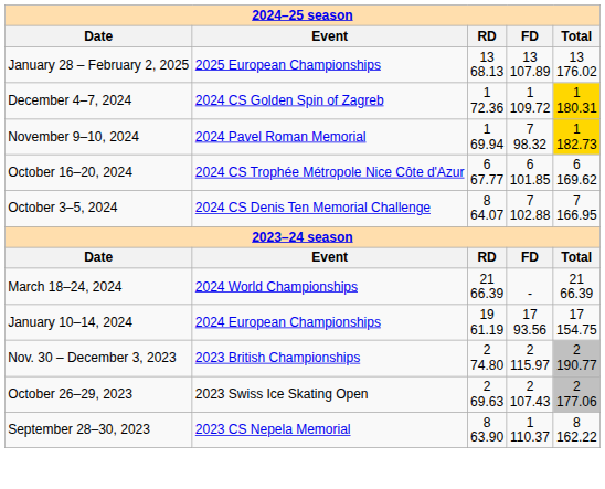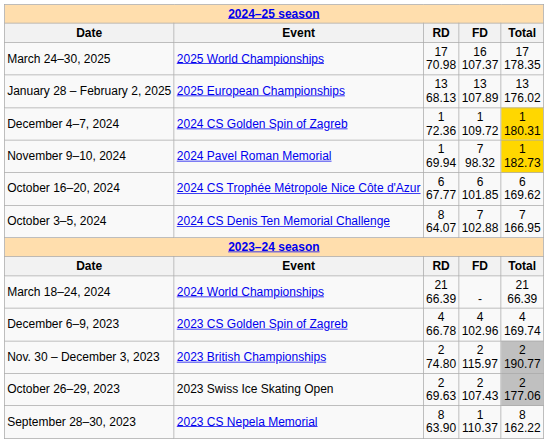 <table class="wikitable">
 <tr>
 <td colspan="5" style="background-color: #ffdead;" align="center"><strong><a href='#'>2024–25 season</a></strong></td>
 </tr>
 <tr>
 <th>Date</th>
 <th>Event</th>
 <th>RD</th>
 <th>FD</th>
 <th>Total</th>
+</tr>
+<tr>
+<td>March 24–30, 2025</td>
+<td><a href='#'>2025 World Championships</a></td>
+<td align=center>17 <br> 70.98</td>
+<td align=center>16 <br> 107.37</td>
+<td align=center>17 <br> 178.35</td>
 </tr>
 <tr>
 <td>January 28 – February 2, 2025</td>
 <td><a href='#'>2025 European Championships</a></td>
 <td align=center>13 <br> 68.13</td>
 <td align=center>13 <br> 107.89</td>
 <td align=center>13 <br> 176.02</td>
 </tr>
 <tr>
 <td>December 4–7, 2024</td>
 <td><a href='#'>2024 CS Golden Spin of Zagreb</a></td>
 <td align=center>1 <br> 72.36</td>
 <td align=center>1 <br> 109.72</td>
 <td align=center bgcolor=gold>1 <br> 180.31</td>
 </tr>
 <tr>
 <td>November 9–10, 2024</td>
 <td><a href='#'>2024 Pavel Roman Memorial</a></td>
 <td align=center>1 <br> 69.94</td>
 <td align=center>7 <br> 98.32</td>
 <td align=center bgcolor=gold>1 <br> 182.73</td>
 </tr>
 <tr>
 <td>October 16–20, 2024</td>
 <td><a href='#'>2024 CS Trophée Métropole Nice Côte d'Azur</a></td>
 <td align=center>6 <br> 67.77</td>
 <td align=center>6 <br> 101.85</td>
 <td align=center>6 <br> 169.62</td>
 </tr>
 <tr>
 <td>October 3–5, 2024</td>
 <td><a href='#'>2024 CS Denis Ten Memorial Challenge</a></td>
 <td align=center>8 <br> 64.07</td>
 <td align=center>7 <br> 102.88</td>
 <td align=center>7 <br> 166.95</td>
 </tr>
 <tr>
 <td colspan="5" style="background-color: #ffdead;" align="center"><strong><a href='#'>2023–24 season</a></strong></td>
 </tr>
 <tr>
 <th>Date</th>
 <th>Event</th>
 <th>RD</th>
 <th>FD</th>
 <th>Total</th>
 </tr>
 <tr>
 <td>March 18–24, 2024</td>
 <td><a href='#'>2024 World Championships</a></td>
 <td align=center>21 <br> 66.39</td>
 <td align=center><br>  -</td>
 <td align=center>21 <br> 66.39</td>
 </tr>
 <tr>
-<td>January 10–14, 2024</td>
-<td><a href='#'>2024 European Championships</a></td>
-<td align=center>19 <br> 61.19</td>
-<td align=center>17 <br> 93.56</td>
-<td align=center>17 <br> 154.75</td>
+<td>December 6–9, 2023</td>
+<td><a href='#'>2023 CS Golden Spin of Zagreb</a></td>
+<td align=center>4 <br> 66.78</td>
+<td align=center>4 <br> 102.96</td>
+<td align=center>4 <br> 169.74</td>
 </tr>
 <tr>
 <td>Nov. 30 – December 3, 2023</td>
 <td><a href='#'>2023 British Championships</a></td>
 <td align=center>2 <br> 74.80</td>
 <td align=center>2 <br> 115.97</td>
 <td align=center bgcolor=silver>2 <br> 190.77</td>
 </tr>
 <tr>
 <td>October 26–29, 2023</td>
 <td>2023 Swiss Ice Skating Open</td>
 <td align=center>2 <br> 69.63</td>
 <td align=center>2 <br> 107.43</td>
 <td align=center bgcolor=silver>2 <br> 177.06</td>
 </tr>
 <tr>
 <td>September 28–30, 2023</td>
 <td><a href='#'>2023 CS Nepela Memorial</a></td>
 <td align=center>8 <br> 63.90</td>
 <td align=center>1 <br> 110.37</td>
 <td align=center>8 <br> 162.22</td>
 </tr>
 </table>
